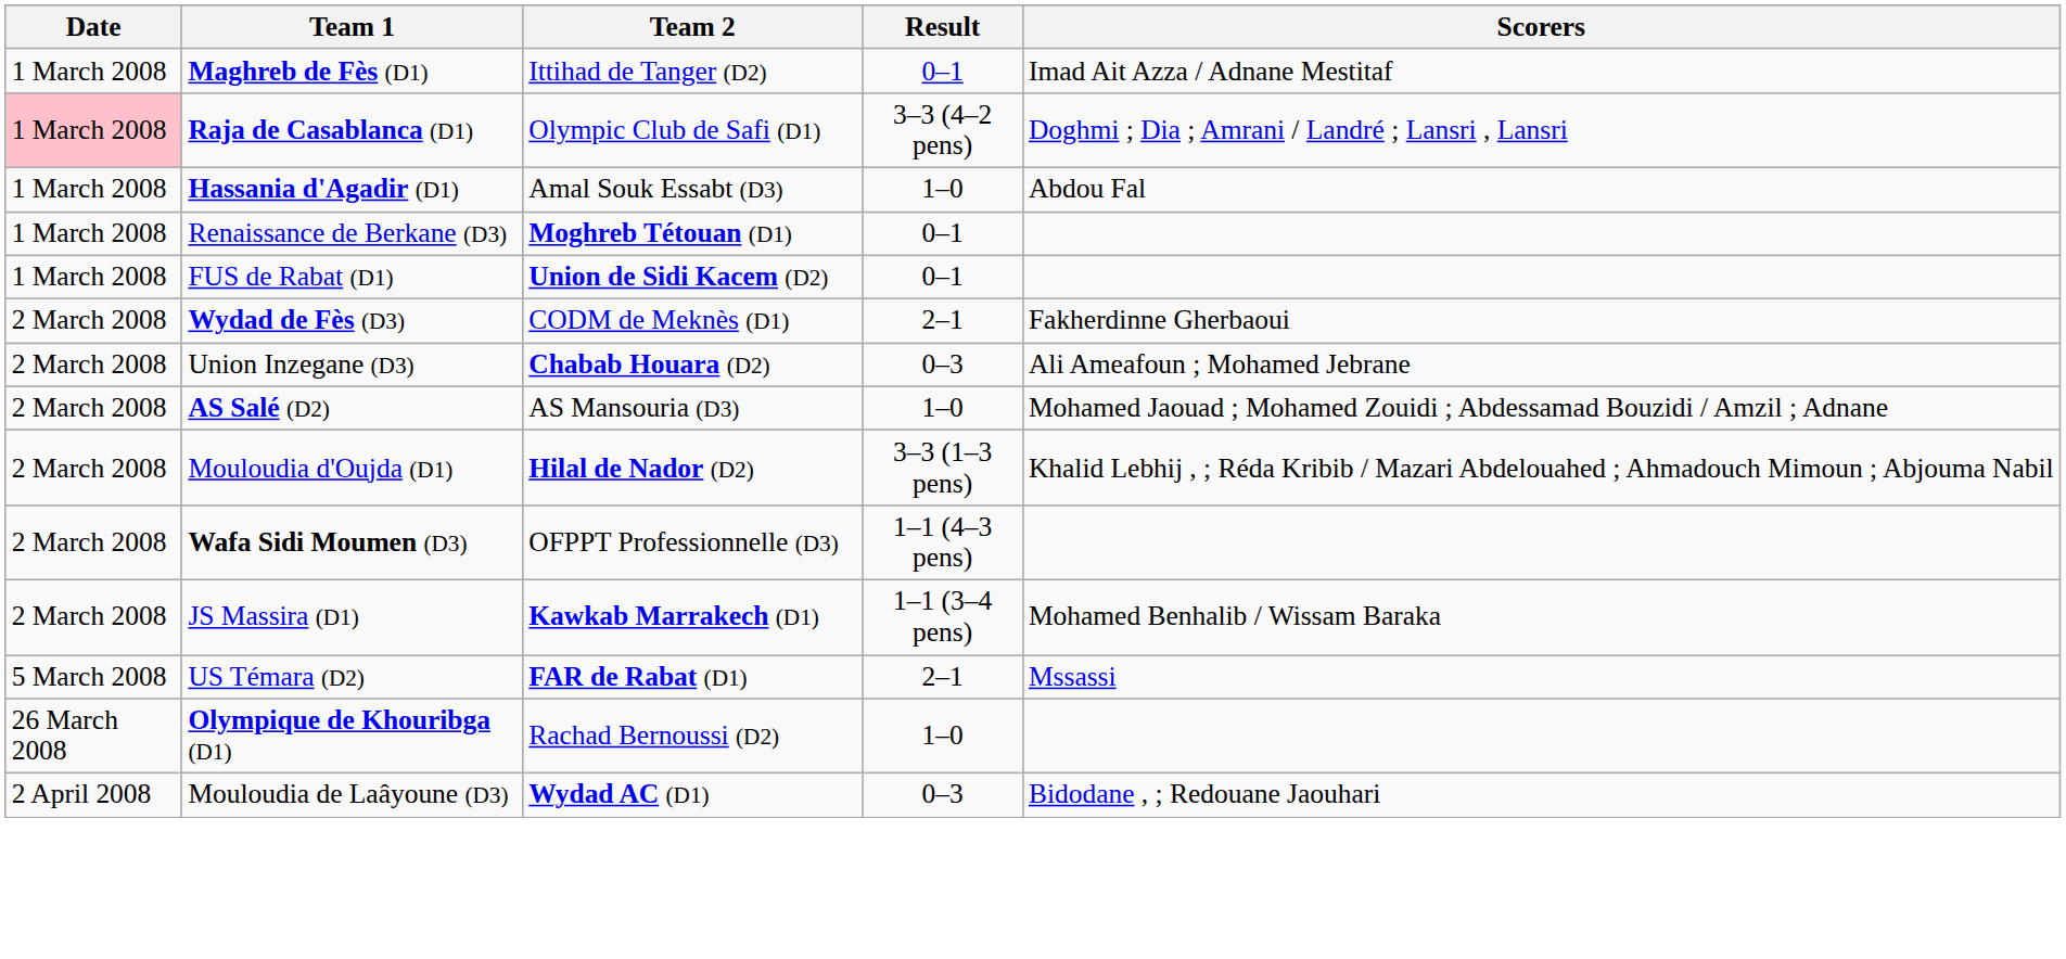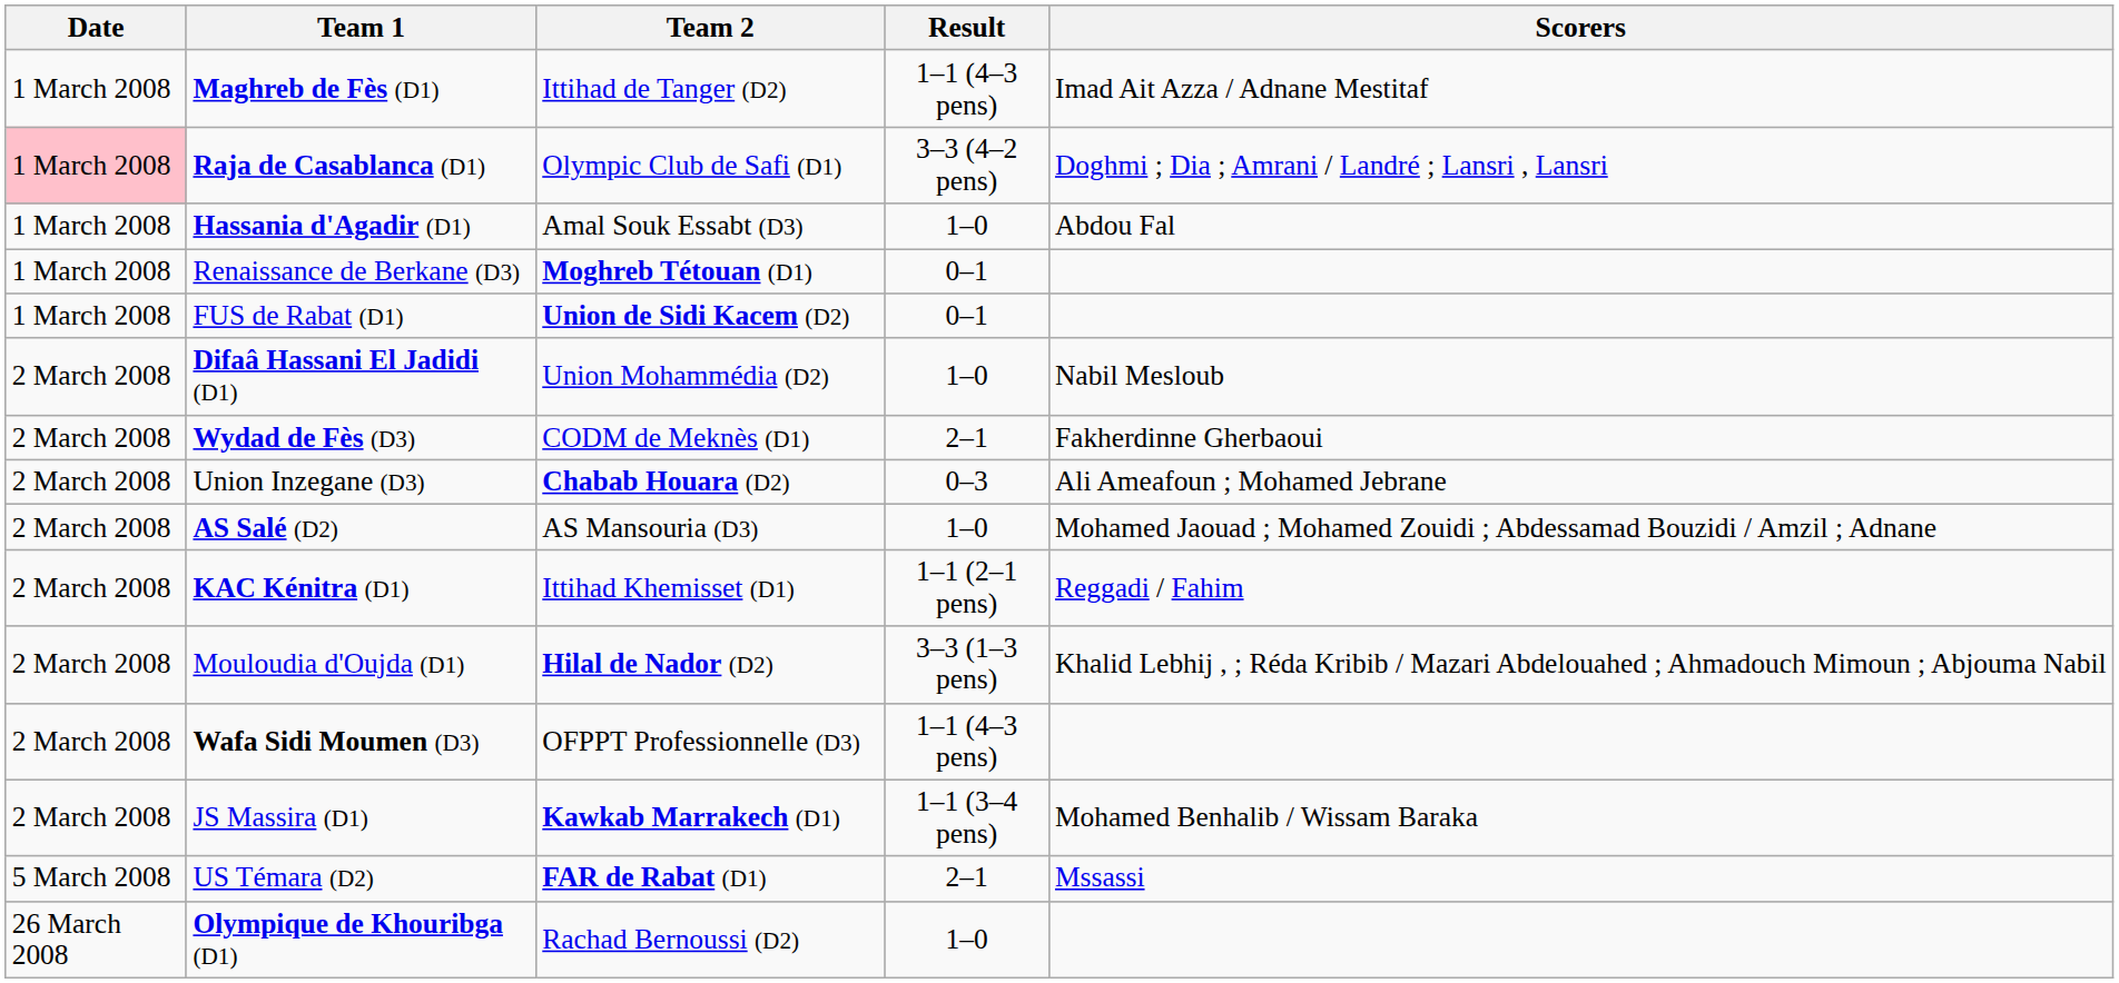 <table class=wikitable>
 <tr>
 <th width="95">Date</th>
 <th width="190">Team 1</th>
 <th width="190">Team 2</th>
 <th width="85">Result</th>
 <th>Scorers</th>
 </tr>
 <tr>
 <td>1 March 2008</td>
 <td><strong><a href='#'>Maghreb de Fès</a></strong> <small> (D1)</small></td>
 <td><a href='#'>Ittihad de Tanger</a> <small> (D2)</small></td>
-<td align=center><a href='#'>0–1</a></td>
+<td align=center>1–1  (4–3 pens)</td>
 <td>Imad Ait Azza  / Adnane Mestitaf </td>
 </tr>
 <tr>
 <td style="background: pink;">1 March 2008</td>
 <td><strong><a href='#'>Raja de Casablanca</a></strong> <small> (D1)</small></td>
 <td><a href='#'>Olympic Club de Safi</a> <small> (D1)</small></td>
 <td align=center>3–3 (4–2 pens)</td>
 <td><a href='#'>Doghmi</a>  ; <a href='#'>Dia</a>  ; <a href='#'>Amrani</a>  / <a href='#'>Landré</a>  ; <a href='#'>Lansri</a> , <a href='#'>Lansri</a> </td>
 </tr>
 <tr>
 <td>1 March 2008</td>
 <td><strong><a href='#'>Hassania d'Agadir</a></strong> <small> (D1)</small></td>
 <td>Amal Souk Essabt <small> (D3)</small></td>
 <td align=center>1–0</td>
 <td>Abdou Fal </td>
 </tr>
 <tr>
 <td>1 March 2008</td>
 <td><a href='#'>Renaissance de Berkane</a> <small> (D3)</small></td>
 <td><strong><a href='#'>Moghreb Tétouan</a></strong> <small> (D1)</small></td>
 <td align=center>0–1</td>
 <td></td>
 </tr>
 <tr>
 <td>1 March 2008</td>
 <td><a href='#'>FUS de Rabat</a> <small> (D1)</small></td>
 <td><strong><a href='#'>Union de Sidi Kacem</a></strong> <small> (D2)</small></td>
 <td align=center>0–1</td>
 <td></td>
 </tr>
 <tr>
 <td>2 March 2008</td>
+<td><strong><a href='#'>Difaâ Hassani El Jadidi</a></strong> <small> (D1)</small></td>
+<td><a href='#'>Union Mohammédia</a> <small> (D2)</small></td>
+<td align=center>1–0</td>
+<td>Nabil Mesloub </td>
+</tr>
+<tr>
+<td>2 March 2008</td>
 <td><strong><a href='#'>Wydad de Fès</a></strong> <small> (D3)</small></td>
 <td><a href='#'>CODM de Meknès</a> <small> (D1)</small></td>
 <td align=center>2–1</td>
 <td>Fakherdinne Gherbaoui </td>
 </tr>
 <tr>
 <td>2 March 2008</td>
 <td>Union Inzegane <small> (D3)</small></td>
 <td><strong><a href='#'>Chabab Houara</a></strong> <small> (D2)</small></td>
 <td align=center>0–3</td>
 <td>Ali Ameafoun  ; Mohamed Jebrane </td>
 </tr>
 <tr>
 <td>2 March 2008</td>
 <td><strong><a href='#'>AS Salé</a></strong> <small> (D2)</small></td>
 <td>AS Mansouria <small> (D3)</small></td>
 <td align=center>1–0</td>
 <td>Mohamed Jaouad  ; Mohamed Zouidi  ; Abdessamad Bouzidi  / Amzil  ;  Adnane </td>
+</tr>
+<tr>
+<td>2 March 2008</td>
+<td><strong><a href='#'>KAC Kénitra</a></strong> <small> (D1)</small></td>
+<td><a href='#'>Ittihad Khemisset</a> <small> (D1)</small></td>
+<td align=center>1–1 (2–1 pens)</td>
+<td><a href='#'>Reggadi</a>  / <a href='#'>Fahim</a> </td>
 </tr>
 <tr>
 <td>2 March 2008</td>
 <td><a href='#'>Mouloudia d'Oujda</a> <small> (D1)</small></td>
 <td><strong><a href='#'>Hilal de Nador</a></strong> <small> (D2)</small></td>
 <td align=center>3–3 (1–3 pens)</td>
 <td>Khalid Lebhij ,  ; Réda Kribib  / Mazari Abdelouahed  ; Ahmadouch Mimoun  ; Abjouma Nabil </td>
 </tr>
 <tr>
 <td>2 March 2008</td>
 <td><strong>Wafa Sidi Moumen</strong> <small> (D3)</small></td>
 <td>OFPPT Professionnelle <small> (D3)</small></td>
 <td align=center>1–1 (4–3 pens)</td>
 <td></td>
 </tr>
 <tr>
 <td>2 March 2008</td>
 <td><a href='#'>JS Massira</a> <small> (D1)</small></td>
 <td><strong><a href='#'>Kawkab Marrakech</a></strong> <small> (D1)</small></td>
 <td align=center>1–1 (3–4 pens)</td>
 <td>Mohamed Benhalib  / Wissam Baraka </td>
 </tr>
 <tr>
 <td>5 March 2008</td>
 <td><a href='#'>US Témara</a> <small> (D2)</small></td>
 <td><strong><a href='#'>FAR de Rabat</a></strong> <small> (D1)</small></td>
 <td align=center>2–1</td>
 <td><a href='#'>Mssassi</a> </td>
 </tr>
 <tr>
 <td>26 March 2008</td>
 <td><strong><a href='#'>Olympique de Khouribga</a></strong> <small> (D1)</small></td>
 <td><a href='#'>Rachad Bernoussi</a> <small> (D2)</small></td>
 <td align=center>1–0</td>
 <td></td>
 </tr>
-<tr>
-<td>2 April 2008</td>
-<td>Mouloudia de Laâyoune <small> (D3)</small></td>
-<td><strong><a href='#'>Wydad AC</a></strong> <small> (D1)</small></td>
-<td align=center>0–3</td>
-<td><a href='#'>Bidodane</a> ,  ; Redouane Jaouhari </td>
-</tr>
 </table>
